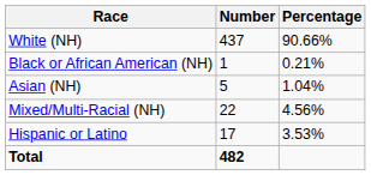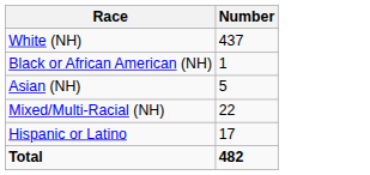 <table class="wikitable">
 <tr>
 <th>Race</th>
 <th>Number</th>
-<th>Percentage</th>
 </tr>
 <tr>
 <td><a href='#'>White</a> (NH)</td>
 <td>437</td>
-<td>90.66%</td>
 </tr>
 <tr>
 <td><a href='#'>Black or African American</a> (NH)</td>
 <td>1</td>
-<td>0.21%</td>
 </tr>
 <tr>
 <td><a href='#'>Asian</a> (NH)</td>
 <td>5</td>
-<td>1.04%</td>
 </tr>
 <tr>
 <td><a href='#'>Mixed/Multi-Racial</a> (NH)</td>
 <td>22</td>
-<td>4.56%</td>
 </tr>
 <tr>
 <td><a href='#'>Hispanic or Latino</a></td>
 <td>17</td>
-<td>3.53%</td>
 </tr>
 <tr>
 <td><strong>Total</strong></td>
 <td><strong>482</strong></td>
-<td></td>
 </tr>
 </table>
